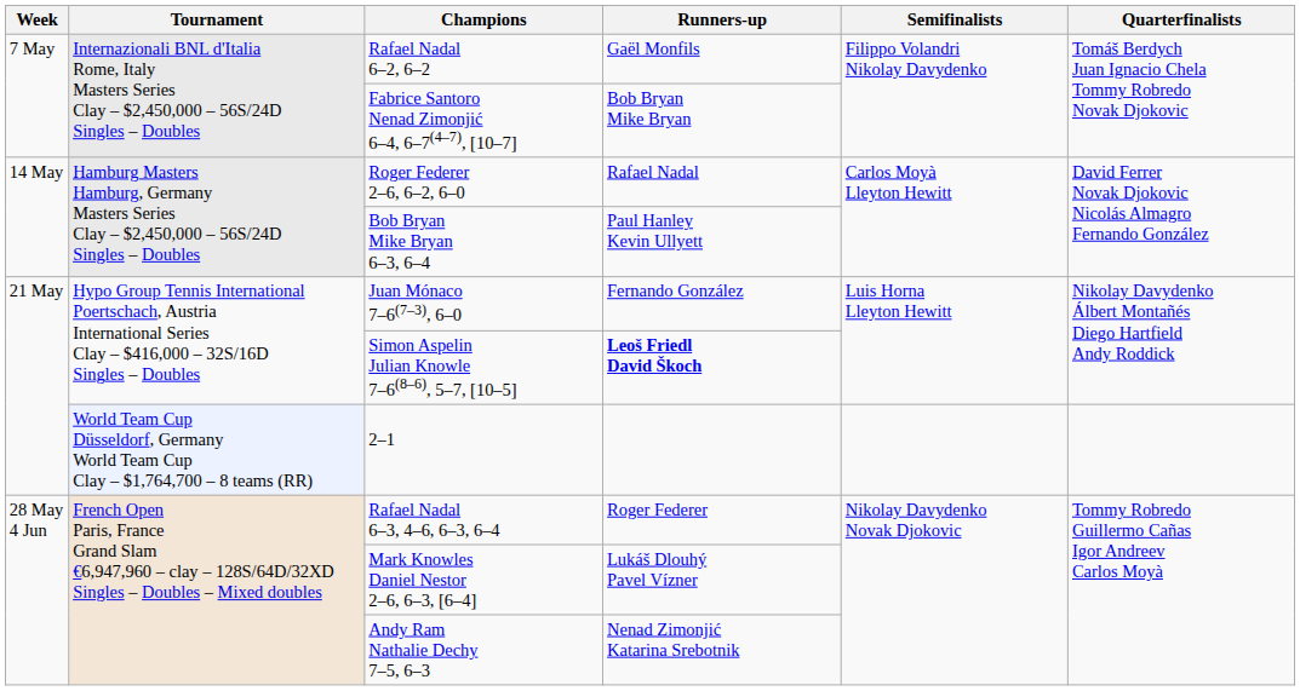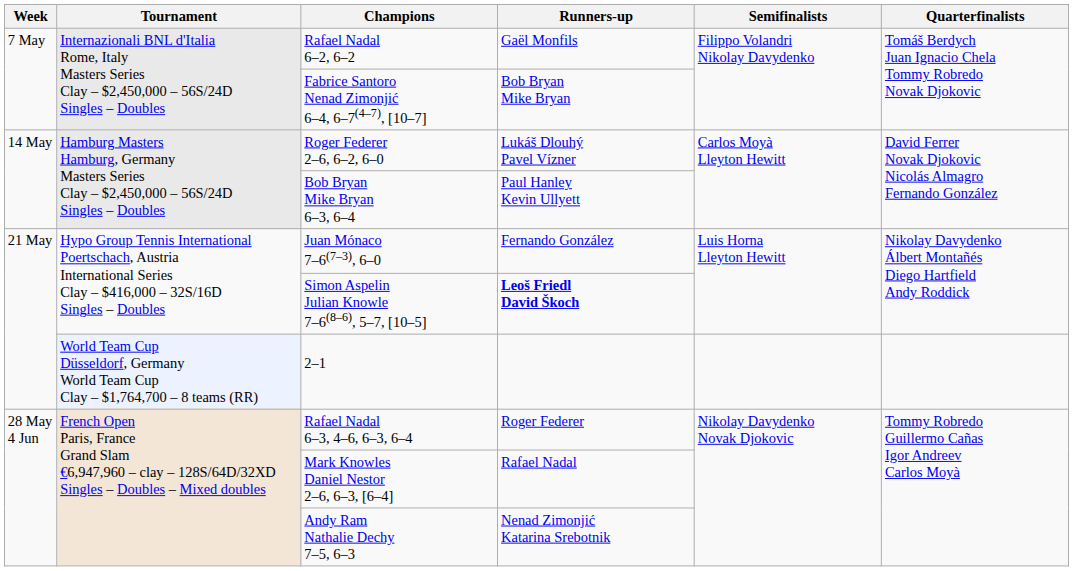 <table class=wikitable style=font-size:95%>
 <tr>
 <th style="width:48px;">Week</th>
 <th style="width:250px;">Tournament</th>
 <th style="width:200px;">Champions</th>
 <th style="width:200px;">Runners-up</th>
 <th style="width:190px;">Semifinalists</th>
 <th style="width:190px;">Quarterfinalists</th>
 </tr>
 <tr valign=top>
 <td rowspan=2>7 May</td>
 <td bgcolor=#E9E9E9 rowspan=2><a href='#'>Internazionali BNL d'Italia</a><br>  Rome, Italy<br>Masters Series<br>Clay – $2,450,000 – 56S/24D<br><a href='#'>Singles</a> – <a href='#'>Doubles</a></td>
 <td> <a href='#'>Rafael Nadal</a> <br> 6–2, 6–2</td>
 <td> <a href='#'>Gaël Monfils</a></td>
 <td rowspan=2> <a href='#'>Filippo Volandri</a><br> <a href='#'>Nikolay Davydenko</a></td>
 <td rowspan=2> <a href='#'>Tomáš Berdych</a><br> <a href='#'>Juan Ignacio Chela</a><br> <a href='#'>Tommy Robredo</a><br> <a href='#'>Novak Djokovic</a></td>
 </tr>
 <tr valign=top>
 <td> <a href='#'>Fabrice Santoro</a><br> <a href='#'>Nenad Zimonjić</a> <br> 6–4, 6–7<sup>(4–7)</sup>, [10–7]</td>
 <td> <a href='#'>Bob Bryan</a><br> <a href='#'>Mike Bryan</a></td>
 </tr>
 <tr valign=top>
 <td rowspan=2>14 May</td>
 <td bgcolor=#E9E9E9 rowspan=2><a href='#'>Hamburg Masters</a><br>  <a href='#'>Hamburg</a>, Germany<br>Masters Series<br>Clay – $2,450,000 – 56S/24D<br><a href='#'>Singles</a> – <a href='#'>Doubles</a></td>
 <td> <a href='#'>Roger Federer</a> <br> 2–6, 6–2, 6–0</td>
-<td> <a href='#'>Rafael Nadal</a></td>
+<td> <a href='#'>Lukáš Dlouhý</a><br> <a href='#'>Pavel Vízner</a></td>
 <td rowspan=2> <a href='#'>Carlos Moyà</a><br> <a href='#'>Lleyton Hewitt</a></td>
 <td rowspan=2> <a href='#'>David Ferrer</a><br> <a href='#'>Novak Djokovic</a><br>  <a href='#'>Nicolás Almagro</a><br>  <a href='#'>Fernando González</a></td>
 </tr>
 <tr valign=top>
 <td> <a href='#'>Bob Bryan</a><br> <a href='#'>Mike Bryan</a> <br> 6–3, 6–4</td>
 <td> <a href='#'>Paul Hanley</a><br> <a href='#'>Kevin Ullyett</a></td>
 </tr>
 <tr valign=top>
 <td rowspan=3>21 May</td>
 <td rowspan=2><a href='#'>Hypo Group Tennis International</a><br>  <a href='#'>Poertschach</a>, Austria<br>International Series<br>Clay – $416,000 – 32S/16D<br><a href='#'>Singles</a> – <a href='#'>Doubles</a></td>
 <td> <a href='#'>Juan Mónaco</a><br> 7–6<sup>(7–3)</sup>, 6–0</td>
 <td> <a href='#'>Fernando González</a></td>
 <td rowspan=2> <a href='#'>Luis Horna</a> <br>  <a href='#'>Lleyton Hewitt</a></td>
 <td rowspan=2> <a href='#'>Nikolay Davydenko</a><br>  <a href='#'>Álbert Montañés</a><br>  <a href='#'>Diego Hartfield</a> <br>  <a href='#'>Andy Roddick</a></td>
 </tr>
 <tr valign=top>
 <td> <a href='#'>Simon Aspelin</a><br> <a href='#'>Julian Knowle</a><br>7–6<sup>(8–6)</sup>, 5–7, [10–5]</td>
 <td><strong> <a href='#'>Leoš Friedl</a><br> <a href='#'>David Škoch</a></strong></td>
 </tr>
 <tr valign=top>
 <td bgcolor=#ECF2FF rowspan=1><a href='#'>World Team Cup</a><br>  <a href='#'>Düsseldorf</a>, Germany<br>World Team Cup<br>Clay – $1,764,700 – 8 teams (RR)</td>
 <td><br>2–1</td>
 <td></td>
 <td rowspan=1><br></td>
 <td rowspan=1><br><br><br></td>
 </tr>
 <tr valign=top>
 <td rowspan=3>28 May<br>4 Jun</td>
 <td rowspan="3" bgcolor="#F3E6D7"><a href='#'>French Open</a><br>  Paris, France<br>Grand Slam<br><a href='#'>€</a>6,947,960 – clay – 128S/64D/32XD<br><a href='#'>Singles</a> – <a href='#'>Doubles</a> – <a href='#'>Mixed doubles</a></td>
 <td> <a href='#'>Rafael Nadal</a><br>6–3, 4–6, 6–3, 6–4</td>
 <td> <a href='#'>Roger Federer</a></td>
 <td rowspan=3> <a href='#'>Nikolay Davydenko</a><br> <a href='#'>Novak Djokovic</a></td>
 <td rowspan=3> <a href='#'>Tommy Robredo</a><br> <a href='#'>Guillermo Cañas</a><br> <a href='#'>Igor Andreev</a><br> <a href='#'>Carlos Moyà</a></td>
 </tr>
 <tr valign=top>
 <td> <a href='#'>Mark Knowles</a><br> <a href='#'>Daniel Nestor</a><br> 2–6, 6–3, [6–4]</td>
-<td> <a href='#'>Lukáš Dlouhý</a><br> <a href='#'>Pavel Vízner</a></td>
+<td> <a href='#'>Rafael Nadal</a></td>
 </tr>
 <tr valign=top>
 <td> <a href='#'>Andy Ram</a><br> <a href='#'>Nathalie Dechy</a> <br> 7–5, 6–3</td>
 <td> <a href='#'>Nenad Zimonjić</a><br> <a href='#'>Katarina Srebotnik</a></td>
 </tr>
 </table>
